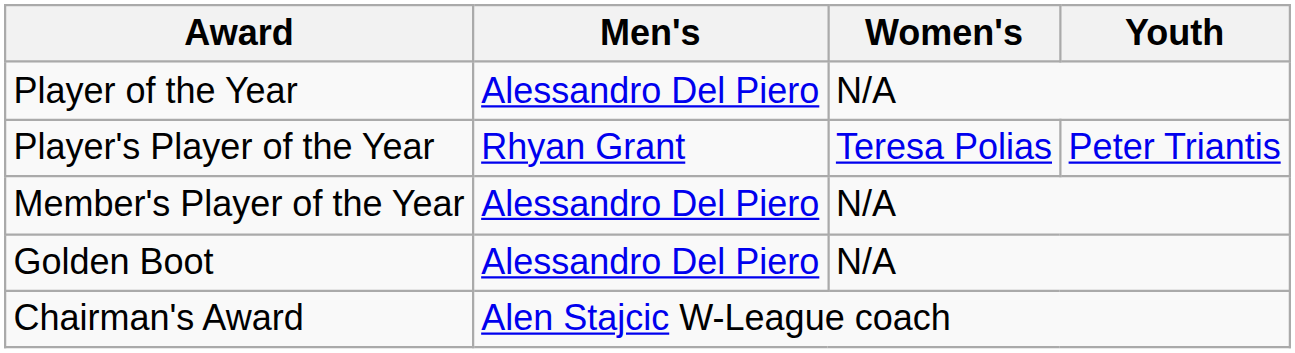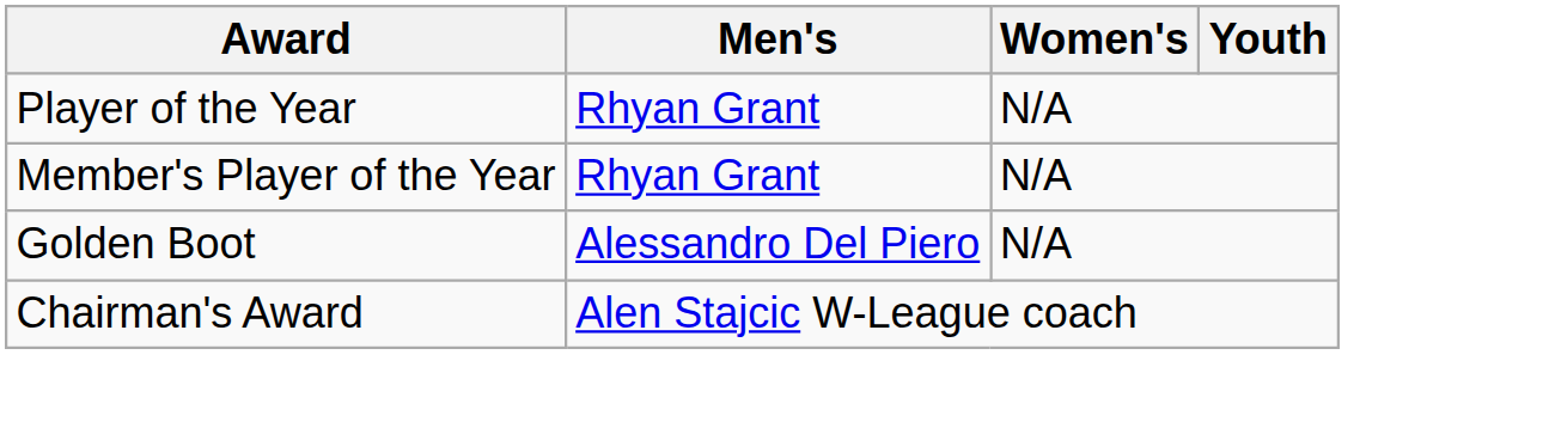 <table class="wikitable">
 <tr>
 <th>Award</th>
 <th>Men's</th>
 <th>Women's</th>
 <th>Youth</th>
 </tr>
 <tr>
 <td>Player of the Year</td>
-<td><a href='#'>Alessandro Del Piero</a></td>
+<td><a href='#'>Rhyan Grant</a></td>
 <td colspan=2>N/A</td>
 </tr>
 <tr>
-<td>Player's Player of the Year</td>
+<td>Member's Player of the Year</td>
 <td><a href='#'>Rhyan Grant</a></td>
-<td><a href='#'>Teresa Polias</a></td>
-<td><a href='#'>Peter Triantis</a></td>
-</tr>
-<tr>
-<td>Member's Player of the Year</td>
-<td><a href='#'>Alessandro Del Piero</a></td>
 <td colspan=2>N/A</td>
 </tr>
 <tr>
 <td>Golden Boot</td>
 <td><a href='#'>Alessandro Del Piero</a></td>
 <td colspan=2>N/A</td>
 </tr>
 <tr>
 <td>Chairman's Award</td>
 <td colspan=3><a href='#'>Alen Stajcic</a> W-League coach</td>
 </tr>
 </table>
